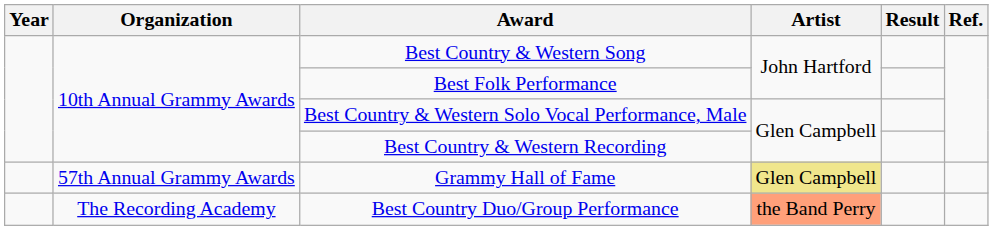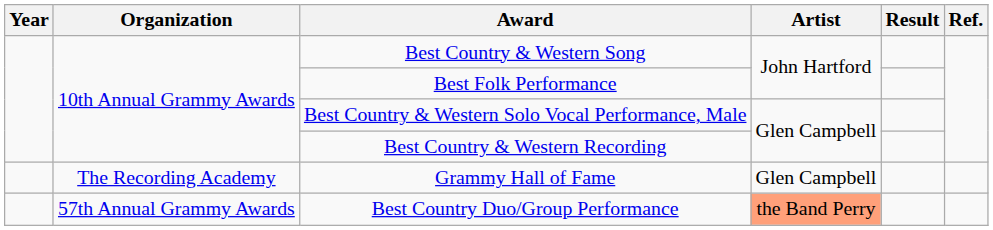 <table class="wikitable plainrowheaders collapsible" style="text-align:center">
 <tr>
 <th scope=col class="sortable">Year</th>
 <th scope=col class="sortable">Organization</th>
 <th scope=col class="sortable">Award</th>
 <th scope=col class="sortable">Artist</th>
 <th scope=col class="sortable">Result</th>
 <th scope=col class="sortable">Ref.</th>
 </tr>
 <tr>
 <td scope="row" rowspan="4"></td>
 <td scope="row" rowspan="4"><a href='#'>10th Annual Grammy Awards</a></td>
 <td><a href='#'>Best Country & Western Song</a></td>
 <td scope="row" rowspan="2">John Hartford</td>
 <td></td>
 <td scope="row" rowspan="4"></td>
 </tr>
 <tr>
 <td><a href='#'>Best Folk Performance</a></td>
 <td></td>
 </tr>
 <tr>
 <td><a href='#'>Best Country & Western Solo Vocal Performance, Male</a></td>
 <td scope="row" rowspan="2">Glen Campbell</td>
 <td></td>
 </tr>
 <tr>
 <td><a href='#'>Best Country & Western Recording</a></td>
 <td></td>
 </tr>
 <tr>
 <td scope="row"></td>
-<td scope="row"><a href='#'>57th Annual Grammy Awards</a></td>
+<td scope="row"><a href='#'>The Recording Academy</a></td>
 <td><a href='#'>Grammy Hall of Fame</a></td>
-<td style="background: khaki;">Glen Campbell</td>
+<td>Glen Campbell</td>
 <td></td>
 <td></td>
 </tr>
 <tr>
 <td scope="row"></td>
-<td scope="row"><a href='#'>The Recording Academy</a></td>
+<td scope="row"><a href='#'>57th Annual Grammy Awards</a></td>
 <td><a href='#'>Best Country Duo/Group Performance</a></td>
 <td style="background: lightsalmon;">the Band Perry</td>
 <td></td>
 <td></td>
 </tr>
 </table>
